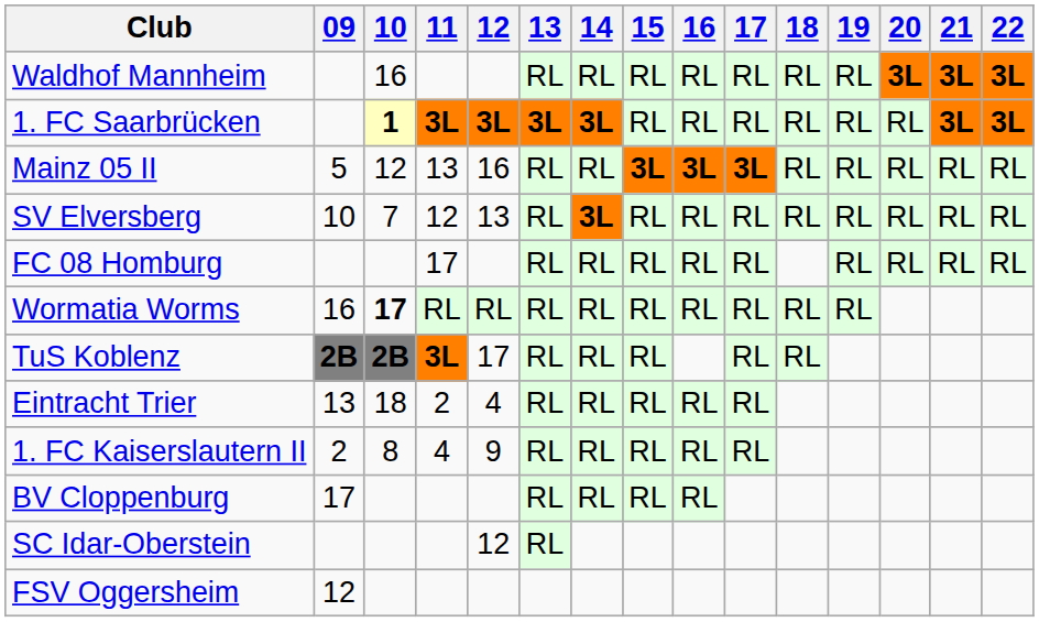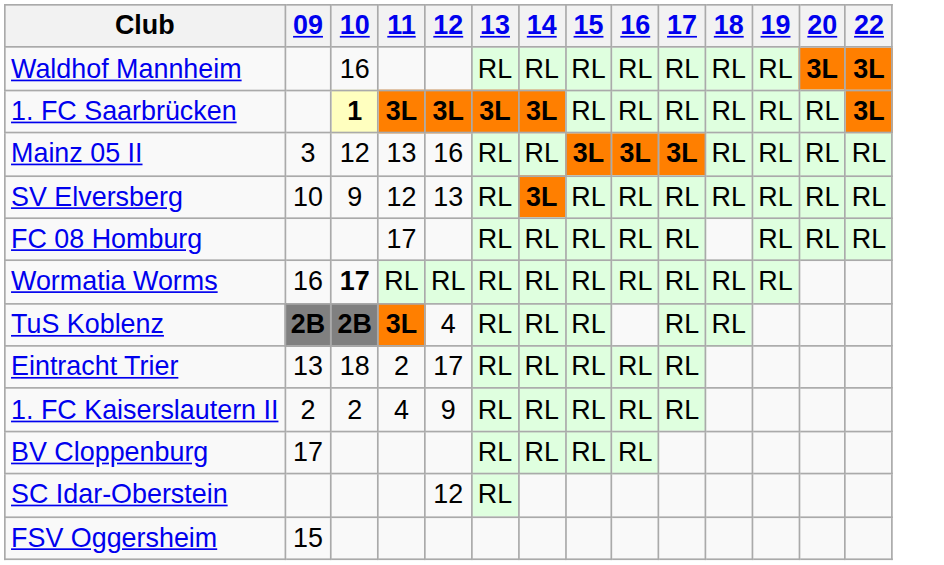 <table class="wikitable" style="text-align: center;">
 <tr>
 <th>Club</th>
 <th><a href='#'>09</a></th>
 <th><a href='#'>10</a></th>
 <th><a href='#'>11</a></th>
 <th><a href='#'>12</a></th>
 <th><a href='#'>13</a></th>
 <th><a href='#'>14</a></th>
 <th><a href='#'>15</a></th>
 <th><a href='#'>16</a></th>
 <th><a href='#'>17</a></th>
 <th><a href='#'>18</a></th>
 <th><a href='#'>19</a></th>
 <th><a href='#'>20</a></th>
-<th><a href='#'>21</a></th>
 <th><a href='#'>22</a></th>
 </tr>
 <tr align="center">
 <td align="left"><a href='#'>Waldhof Mannheim</a></td>
 <td></td>
 <td>16</td>
 <td></td>
 <td></td>
 <td style="background:#dfffdf">RL</td>
 <td style="background:#dfffdf">RL</td>
 <td style="background:#dfffdf">RL</td>
 <td style="background:#dfffdf">RL</td>
 <td style="background:#dfffdf">RL</td>
 <td style="background:#dfffdf">RL</td>
 <td style="background:#dfffdf">RL</td>
-<td style="background:#FF7F00"><strong>3L</strong></td>
 <td style="background:#FF7F00"><strong>3L</strong></td>
 <td style="background:#FF7F00"><strong>3L</strong></td>
 </tr>
 <tr align="center">
 <td align="left"><a href='#'>1. FC Saarbrücken</a></td>
 <td></td>
 <td style="background:#ffffbf"><strong>1</strong></td>
 <td style="background:#FF7F00"><strong>3L</strong></td>
 <td style="background:#FF7F00"><strong>3L</strong></td>
 <td style="background:#FF7F00"><strong>3L</strong></td>
 <td style="background:#FF7F00"><strong>3L</strong></td>
 <td style="background:#dfffdf">RL</td>
 <td style="background:#dfffdf">RL</td>
 <td style="background:#dfffdf">RL</td>
 <td style="background:#dfffdf">RL</td>
 <td style="background:#dfffdf">RL</td>
 <td style="background:#dfffdf">RL</td>
 <td style="background:#FF7F00"><strong>3L</strong></td>
-<td style="background:#FF7F00"><strong>3L</strong></td>
 </tr>
 <tr align="center">
 <td align="left"><a href='#'>Mainz 05 II</a></td>
-<td>5</td>
+<td>3</td>
 <td>12</td>
 <td>13</td>
 <td>16</td>
 <td style="background:#dfffdf">RL</td>
 <td style="background:#dfffdf">RL</td>
 <td style="background:#FF7F00"><strong>3L</strong></td>
 <td style="background:#FF7F00"><strong>3L</strong></td>
 <td style="background:#FF7F00"><strong>3L</strong></td>
 <td style="background:#dfffdf">RL</td>
 <td style="background:#dfffdf">RL</td>
 <td style="background:#dfffdf">RL</td>
 <td style="background:#dfffdf">RL</td>
-<td style="background:#dfffdf">RL</td>
 </tr>
 <tr align="center">
 <td align="left"><a href='#'>SV Elversberg</a></td>
 <td>10</td>
-<td>7</td>
+<td>9</td>
 <td>12</td>
 <td>13</td>
 <td style="background:#dfffdf">RL</td>
 <td style="background:#FF7F00"><strong>3L</strong></td>
-<td style="background:#dfffdf">RL</td>
 <td style="background:#dfffdf">RL</td>
 <td style="background:#dfffdf">RL</td>
 <td style="background:#dfffdf">RL</td>
 <td style="background:#dfffdf">RL</td>
 <td style="background:#dfffdf">RL</td>
 <td style="background:#dfffdf">RL</td>
 <td style="background:#dfffdf">RL</td>
 </tr>
 <tr align="center">
 <td align="left"><a href='#'>FC 08 Homburg</a></td>
 <td></td>
 <td></td>
 <td>17</td>
 <td></td>
 <td style="background:#dfffdf">RL</td>
 <td style="background:#dfffdf">RL</td>
 <td style="background:#dfffdf">RL</td>
 <td style="background:#dfffdf">RL</td>
 <td style="background:#dfffdf">RL</td>
 <td></td>
 <td style="background:#dfffdf">RL</td>
 <td style="background:#dfffdf">RL</td>
 <td style="background:#dfffdf">RL</td>
-<td style="background:#dfffdf">RL</td>
 </tr>
 <tr align="center">
 <td align="left"><a href='#'>Wormatia Worms</a></td>
 <td>16</td>
 <td><strong>17</strong></td>
 <td style="background:#dfffdf">RL</td>
 <td style="background:#dfffdf">RL</td>
 <td style="background:#dfffdf">RL</td>
 <td style="background:#dfffdf">RL</td>
 <td style="background:#dfffdf">RL</td>
 <td style="background:#dfffdf">RL</td>
 <td style="background:#dfffdf">RL</td>
 <td style="background:#dfffdf">RL</td>
 <td style="background:#dfffdf">RL</td>
 <td></td>
 <td></td>
-<td></td>
 </tr>
 <tr align="center">
 <td align="left"><a href='#'>TuS Koblenz</a></td>
 <td style="background:#808080"><strong>2B</strong></td>
 <td style="background:#808080"><strong>2B</strong></td>
 <td style="background:#FF7F00"><strong>3L</strong></td>
-<td>17</td>
+<td>4</td>
 <td style="background:#dfffdf">RL</td>
 <td style="background:#dfffdf">RL</td>
 <td style="background:#dfffdf">RL</td>
 <td></td>
 <td style="background:#dfffdf">RL</td>
 <td style="background:#dfffdf">RL</td>
 <td></td>
 <td></td>
 <td></td>
-<td></td>
 </tr>
 <tr align="center">
 <td align="left"><a href='#'>Eintracht Trier</a></td>
 <td>13</td>
 <td>18</td>
 <td>2</td>
-<td>4</td>
+<td>17</td>
 <td style="background:#dfffdf">RL</td>
 <td style="background:#dfffdf">RL</td>
 <td style="background:#dfffdf">RL</td>
 <td style="background:#dfffdf">RL</td>
 <td style="background:#dfffdf">RL</td>
 <td></td>
 <td></td>
 <td></td>
 <td></td>
-<td></td>
 </tr>
 <tr align="center">
 <td align="left"><a href='#'>1. FC Kaiserslautern II</a></td>
 <td>2</td>
-<td>8</td>
+<td>2</td>
 <td>4</td>
 <td>9</td>
 <td style="background:#dfffdf">RL</td>
 <td style="background:#dfffdf">RL</td>
 <td style="background:#dfffdf">RL</td>
 <td style="background:#dfffdf">RL</td>
 <td style="background:#dfffdf">RL</td>
-<td></td>
 <td></td>
 <td></td>
 <td></td>
 <td></td>
 </tr>
 <tr align="center">
 <td align="left"><a href='#'>BV Cloppenburg</a></td>
 <td>17</td>
 <td></td>
 <td></td>
 <td></td>
 <td style="background:#dfffdf">RL</td>
 <td style="background:#dfffdf">RL</td>
 <td style="background:#dfffdf">RL</td>
 <td style="background:#dfffdf">RL</td>
-<td></td>
 <td></td>
 <td></td>
 <td></td>
 <td></td>
 <td></td>
 </tr>
 <tr align="center">
 <td align="left"><a href='#'>SC Idar-Oberstein</a></td>
 <td></td>
 <td></td>
 <td></td>
 <td>12</td>
 <td style="background:#dfffdf">RL</td>
 <td></td>
 <td></td>
 <td></td>
 <td></td>
 <td></td>
 <td></td>
 <td></td>
 <td></td>
-<td></td>
 </tr>
 <tr align="center">
 <td align="left"><a href='#'>FSV Oggersheim</a></td>
-<td>12</td>
-<td></td>
+<td>15</td>
 <td></td>
 <td></td>
 <td></td>
 <td></td>
 <td></td>
 <td></td>
 <td></td>
 <td></td>
 <td></td>
 <td></td>
 <td></td>
 <td></td>
 </tr>
 </table>
